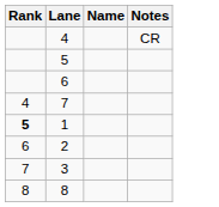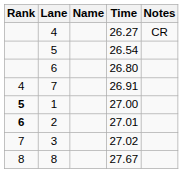 <table class="wikitable sortable" style="text-align:center">
 <tr>
 <th>Rank</th>
 <th>Lane</th>
 <th>Name</th>
+<th>Time</th>
 <th>Notes</th>
 </tr>
 <tr>
 <td></td>
 <td>4</td>
 <td align=left></td>
+<td>26.27</td>
 <td>CR</td>
 </tr>
 <tr>
 <td></td>
 <td>5</td>
 <td align=left></td>
+<td>26.54</td>
 <td></td>
 </tr>
 <tr>
 <td></td>
 <td>6</td>
 <td align=left></td>
+<td>26.80</td>
 <td></td>
 </tr>
 <tr>
 <td>4</td>
 <td>7</td>
 <td align=left></td>
+<td>26.91</td>
 <td></td>
 </tr>
 <tr>
 <td><strong>5</strong></td>
 <td>1</td>
 <td align=left></td>
+<td>27.00</td>
 <td></td>
 </tr>
 <tr>
-<td>6</td>
+<td><strong>6</strong></td>
 <td>2</td>
 <td align=left></td>
+<td>27.01</td>
 <td></td>
 </tr>
 <tr>
 <td>7</td>
 <td>3</td>
 <td align=left></td>
+<td>27.02</td>
 <td></td>
 </tr>
 <tr>
 <td>8</td>
 <td>8</td>
 <td align=left></td>
+<td>27.67</td>
 <td></td>
 </tr>
 </table>
